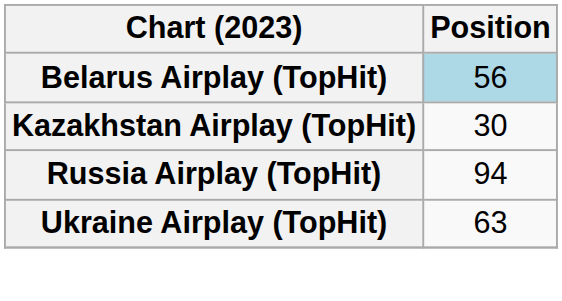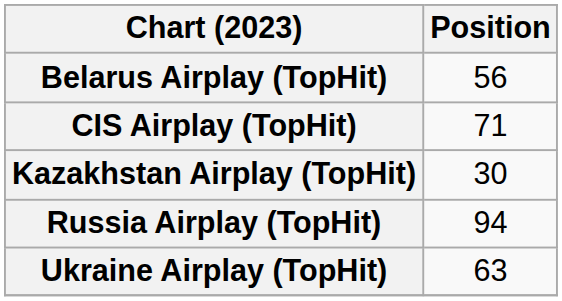 <table class="wikitable sortable plainrowheaders" style="text-align:center;">
 <tr>
 <th scope="col">Chart (2023)</th>
 <th scope="col">Position</th>
 </tr>
 <tr>
 <th scope="row">Belarus Airplay (TopHit)</th>
-<td style="background: lightblue;">56</td>
+<td>56</td>
+</tr>
+<tr>
+<th scope="row">CIS Airplay (TopHit)</th>
+<td>71</td>
 </tr>
 <tr>
 <th scope="row">Kazakhstan Airplay (TopHit)</th>
 <td>30</td>
 </tr>
 <tr>
 <th scope="row">Russia Airplay (TopHit)</th>
 <td>94</td>
 </tr>
 <tr>
 <th scope="row">Ukraine Airplay (TopHit)</th>
 <td>63</td>
 </tr>
 <tr>
 </tr>
 </table>
